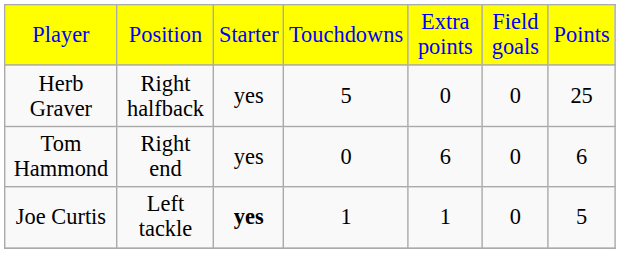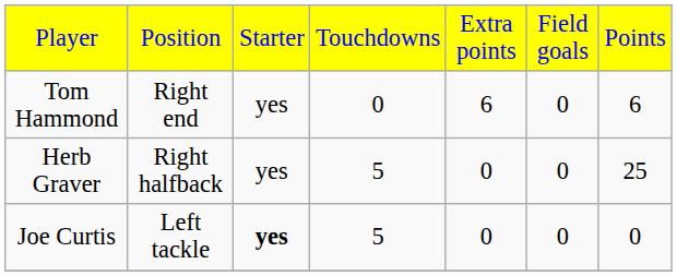 <table class="wikitable" width="70%">
 <tr align="center"  style="background:yellow;color:blue;">
 <td>Player</td>
 <td>Position</td>
 <td>Starter</td>
 <td>Touchdowns</td>
 <td>Extra points</td>
 <td>Field goals</td>
 <td>Points</td>
 </tr>
 <tr align="center" bgcolor="">
+<td>Tom Hammond</td>
+<td>Right end</td>
+<td>yes</td>
+<td>0</td>
+<td>6</td>
+<td>0</td>
+<td>6</td>
+</tr>
+<tr align="center" bgcolor="">
 <td>Herb Graver</td>
 <td>Right halfback</td>
 <td>yes</td>
 <td>5</td>
 <td>0</td>
 <td>0</td>
 <td>25</td>
 </tr>
 <tr align="center" bgcolor="">
-<td>Tom Hammond</td>
-<td>Right end</td>
-<td>yes</td>
-<td>0</td>
-<td>6</td>
-<td>0</td>
-<td>6</td>
-</tr>
-<tr align="center" bgcolor="">
 <td>Joe Curtis</td>
 <td>Left tackle</td>
 <td><strong>yes</strong></td>
-<td>1</td>
-<td>1</td>
+<td>5</td>
 <td>0</td>
-<td>5</td>
+<td>0</td>
+<td>0</td>
 </tr>
 <tr align="center" bgcolor="">
 </tr>
 </table>
